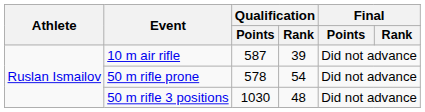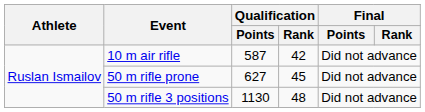 <table class="wikitable" style="font-size:90%">
 <tr>
 <th rowspan="2">Athlete</th>
 <th rowspan="2">Event</th>
 <th colspan=2>Qualification</th>
 <th colspan=2>Final</th>
 </tr>
 <tr style="font-size:95%">
 <th>Points</th>
 <th>Rank</th>
 <th>Points</th>
 <th>Rank</th>
 </tr>
 <tr align=center>
 <td align=left rowspan=3><a href='#'>Ruslan Ismailov</a></td>
 <td align=left><a href='#'>10 m air rifle</a></td>
 <td>587</td>
-<td>39</td>
+<td>42</td>
 <td colspan=2>Did not advance</td>
 </tr>
 <tr align=center>
 <td align=left><a href='#'>50 m rifle prone</a></td>
-<td>578</td>
-<td>54</td>
+<td>627</td>
+<td>45</td>
 <td colspan=2>Did not advance</td>
 </tr>
 <tr align=center>
 <td align=left><a href='#'>50 m rifle 3 positions</a></td>
-<td>1030</td>
+<td>1130</td>
 <td>48</td>
 <td colspan=2>Did not advance</td>
 </tr>
 </table>
